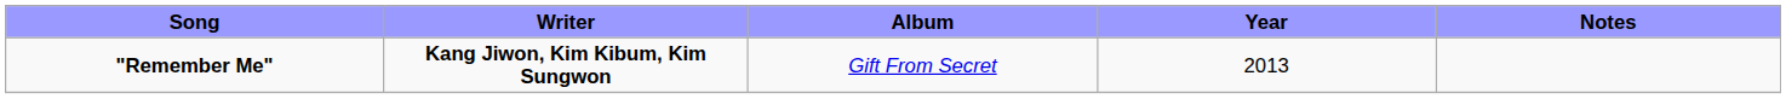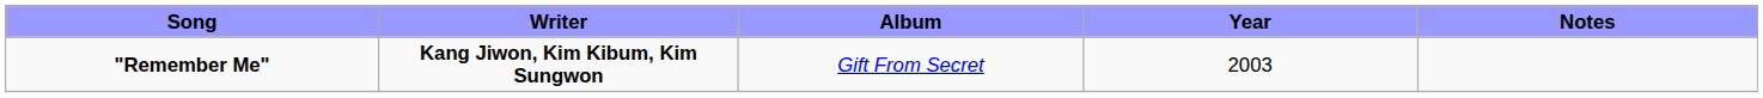 <table class="wikitable" style="margin:0.5em auto; clear:both; font-size:.9em; text-align:center; width:100%">
 <tr>
 <th width="500" style="background: #99F;">Song</th>
 <th width="500" style="background: #99F;">Writer</th>
 <th width="500" style="background: #99F;">Album</th>
 <th width="500" style="background: #99F;">Year</th>
 <th width="500" style="background: #99F;">Notes</th>
 </tr>
 <tr>
 <td><strong>"Remember Me"</strong> </td>
 <td><strong>Kang Jiwon, Kim Kibum, Kim Sungwon</strong></td>
 <td><em><a href='#'>Gift From Secret</a></em></td>
-<td>2013</td>
+<td>2003</td>
 <td></td>
 </tr>
 <tr>
 </tr>
 </table>
